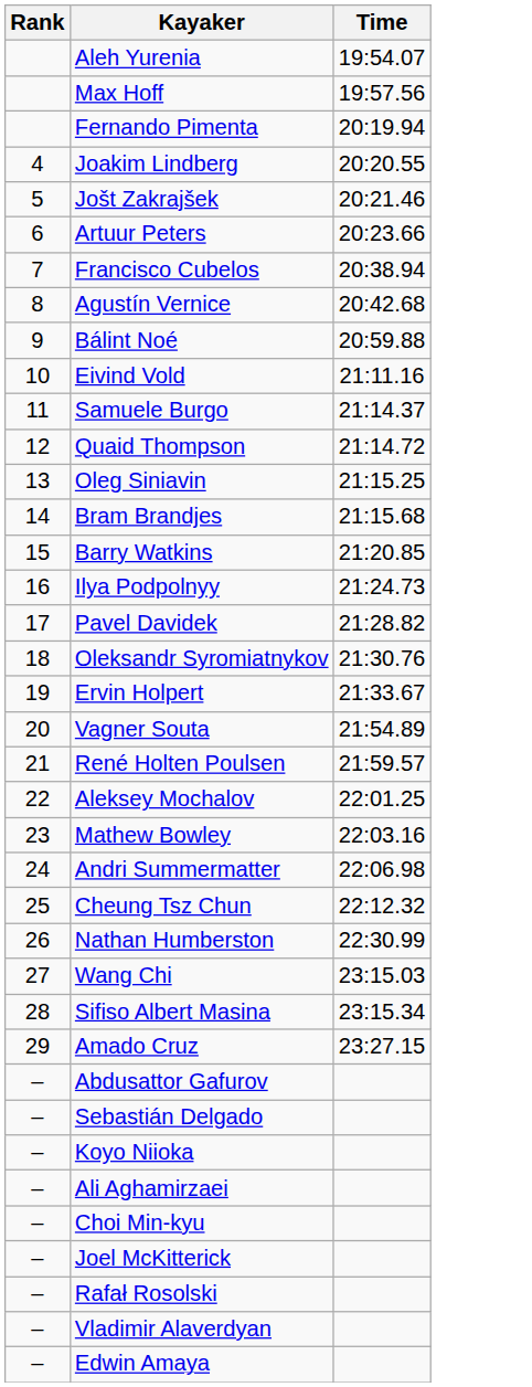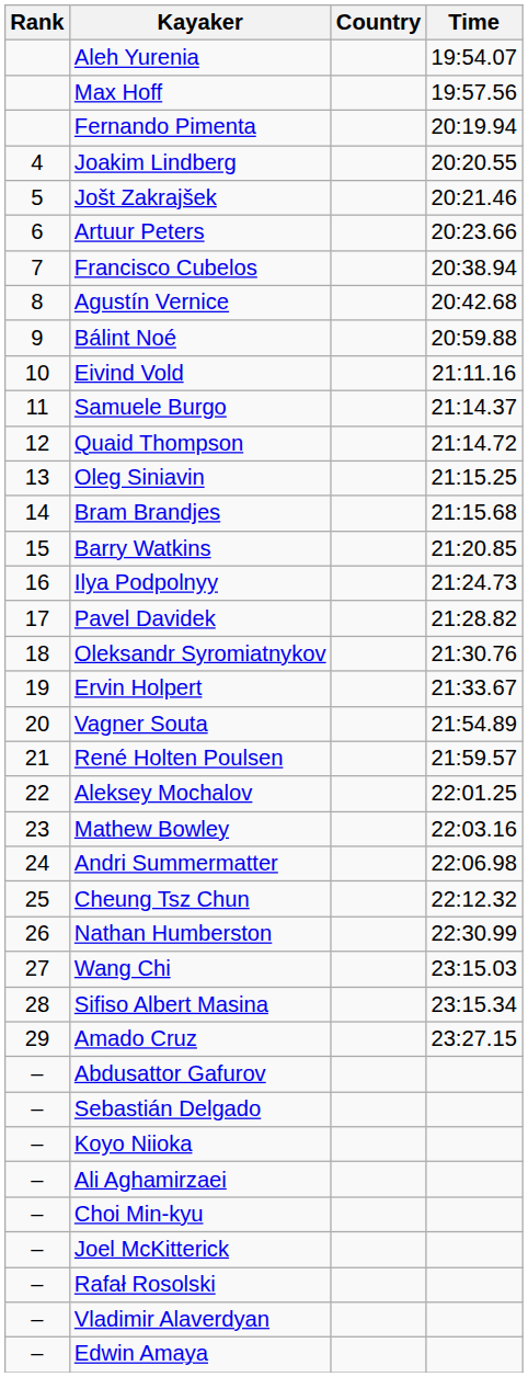 <table class="wikitable" style="text-align:center">
 <tr>
 <th>Rank</th>
 <th>Kayaker</th>
+<th>Country</th>
 <th>Time</th>
 </tr>
 <tr>
 <td></td>
 <td align="left"><a href='#'>Aleh Yurenia</a></td>
+<td align="left"></td>
 <td>19:54.07</td>
 </tr>
 <tr>
 <td></td>
 <td align="left"><a href='#'>Max Hoff</a></td>
+<td align="left"></td>
 <td>19:57.56</td>
 </tr>
 <tr>
 <td></td>
 <td align="left"><a href='#'>Fernando Pimenta</a></td>
+<td align="left"></td>
 <td>20:19.94</td>
 </tr>
 <tr>
 <td>4</td>
 <td align="left"><a href='#'>Joakim Lindberg</a></td>
+<td align="left"></td>
 <td>20:20.55</td>
 </tr>
 <tr>
 <td>5</td>
 <td align="left"><a href='#'>Jošt Zakrajšek</a></td>
+<td align="left"></td>
 <td>20:21.46</td>
 </tr>
 <tr>
 <td>6</td>
 <td align="left"><a href='#'>Artuur Peters</a></td>
+<td align="left"></td>
 <td>20:23.66</td>
 </tr>
 <tr>
 <td>7</td>
 <td align="left"><a href='#'>Francisco Cubelos</a></td>
+<td align="left"></td>
 <td>20:38.94</td>
 </tr>
 <tr>
 <td>8</td>
 <td align="left"><a href='#'>Agustín Vernice</a></td>
+<td align="left"></td>
 <td>20:42.68</td>
 </tr>
 <tr>
 <td>9</td>
 <td align="left"><a href='#'>Bálint Noé</a></td>
+<td align="left"></td>
 <td>20:59.88</td>
 </tr>
 <tr>
 <td>10</td>
 <td align="left"><a href='#'>Eivind Vold</a></td>
+<td align="left"></td>
 <td>21:11.16</td>
 </tr>
 <tr>
 <td>11</td>
 <td align="left"><a href='#'>Samuele Burgo</a></td>
+<td align="left"></td>
 <td>21:14.37</td>
 </tr>
 <tr>
 <td>12</td>
 <td align="left"><a href='#'>Quaid Thompson</a></td>
+<td align="left"></td>
 <td>21:14.72</td>
 </tr>
 <tr>
 <td>13</td>
 <td align="left"><a href='#'>Oleg Siniavin</a></td>
+<td align="left"></td>
 <td>21:15.25</td>
 </tr>
 <tr>
 <td>14</td>
 <td align="left"><a href='#'>Bram Brandjes</a></td>
+<td align="left"></td>
 <td>21:15.68</td>
 </tr>
 <tr>
 <td>15</td>
 <td align="left"><a href='#'>Barry Watkins</a></td>
+<td align="left"></td>
 <td>21:20.85</td>
 </tr>
 <tr>
 <td>16</td>
 <td align="left"><a href='#'>Ilya Podpolnyy</a></td>
+<td align="left"></td>
 <td>21:24.73</td>
 </tr>
 <tr>
 <td>17</td>
 <td align="left"><a href='#'>Pavel Davidek</a></td>
+<td align="left"></td>
 <td>21:28.82</td>
 </tr>
 <tr>
 <td>18</td>
 <td align="left"><a href='#'>Oleksandr Syromiatnykov</a></td>
+<td align="left"></td>
 <td>21:30.76</td>
 </tr>
 <tr>
 <td>19</td>
 <td align="left"><a href='#'>Ervin Holpert</a></td>
+<td align="left"></td>
 <td>21:33.67</td>
 </tr>
 <tr>
 <td>20</td>
 <td align="left"><a href='#'>Vagner Souta</a></td>
+<td align="left"></td>
 <td>21:54.89</td>
 </tr>
 <tr>
 <td>21</td>
 <td align="left"><a href='#'>René Holten Poulsen</a></td>
+<td align="left"></td>
 <td>21:59.57</td>
 </tr>
 <tr>
 <td>22</td>
 <td align="left"><a href='#'>Aleksey Mochalov</a></td>
+<td align="left"></td>
 <td>22:01.25</td>
 </tr>
 <tr>
 <td>23</td>
 <td align="left"><a href='#'>Mathew Bowley</a></td>
+<td align="left"></td>
 <td>22:03.16</td>
 </tr>
 <tr>
 <td>24</td>
 <td align="left"><a href='#'>Andri Summermatter</a></td>
+<td align="left"></td>
 <td>22:06.98</td>
 </tr>
 <tr>
 <td>25</td>
 <td align="left"><a href='#'>Cheung Tsz Chun</a></td>
+<td align="left"></td>
 <td>22:12.32</td>
 </tr>
 <tr>
 <td>26</td>
 <td align="left"><a href='#'>Nathan Humberston</a></td>
+<td align="left"></td>
 <td>22:30.99</td>
 </tr>
 <tr>
 <td>27</td>
 <td align="left"><a href='#'>Wang Chi</a></td>
+<td align="left"></td>
 <td>23:15.03</td>
 </tr>
 <tr>
 <td>28</td>
 <td align="left"><a href='#'>Sifiso Albert Masina</a></td>
+<td align="left"></td>
 <td>23:15.34</td>
 </tr>
 <tr>
 <td>29</td>
 <td align="left"><a href='#'>Amado Cruz</a></td>
+<td align="left"></td>
 <td>23:27.15</td>
 </tr>
 <tr>
 <td>–</td>
 <td align="left"><a href='#'>Abdusattor Gafurov</a></td>
+<td align="left"></td>
 <td></td>
 </tr>
 <tr>
 <td>–</td>
 <td align="left"><a href='#'>Sebastián Delgado</a></td>
+<td align="left"></td>
 <td></td>
 </tr>
 <tr>
 <td>–</td>
 <td align="left"><a href='#'>Koyo Niioka</a></td>
+<td align="left"></td>
 <td></td>
 </tr>
 <tr>
 <td>–</td>
 <td align="left"><a href='#'>Ali Aghamirzaei</a></td>
+<td align="left"></td>
 <td></td>
 </tr>
 <tr>
 <td>–</td>
 <td align="left"><a href='#'>Choi Min-kyu</a></td>
+<td align="left"></td>
 <td></td>
 </tr>
 <tr>
 <td>–</td>
 <td align="left"><a href='#'>Joel McKitterick</a></td>
+<td align="left"></td>
 <td></td>
 </tr>
 <tr>
 <td>–</td>
 <td align="left"><a href='#'>Rafał Rosolski</a></td>
+<td align="left"></td>
 <td></td>
 </tr>
 <tr>
 <td>–</td>
 <td align="left"><a href='#'>Vladimir Alaverdyan</a></td>
+<td align="left"></td>
 <td></td>
 </tr>
 <tr>
 <td>–</td>
 <td align="left"><a href='#'>Edwin Amaya</a></td>
+<td align="left"></td>
 <td></td>
 </tr>
 </table>
